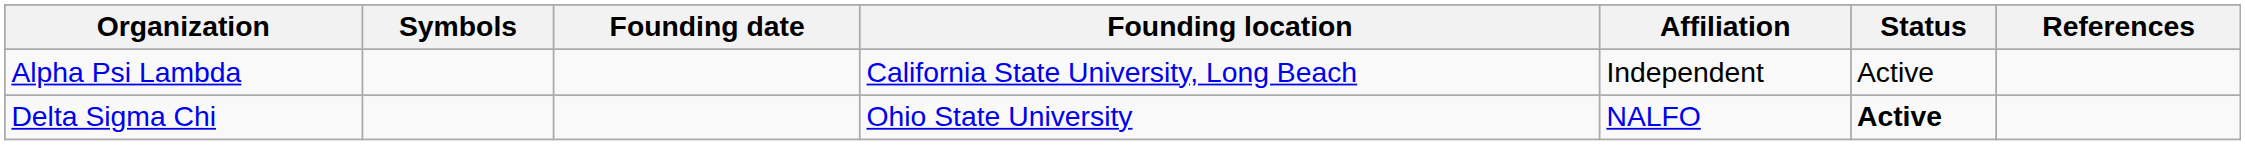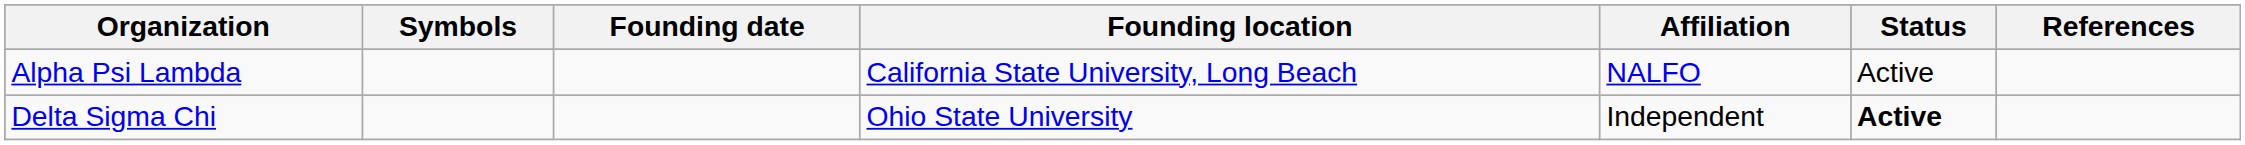 <table class="wikitable" width="100%">
 <tr>
 <th>Organization</th>
 <th>Symbols</th>
 <th>Founding date</th>
 <th>Founding location</th>
 <th>Affiliation</th>
 <th>Status</th>
 <th>References</th>
 </tr>
 <tr>
 <td><a href='#'>Alpha Psi Lambda</a></td>
 <td><strong></strong></td>
 <td></td>
 <td><a href='#'>California State University, Long Beach</a></td>
-<td>Independent</td>
+<td><a href='#'>NALFO</a></td>
 <td>Active</td>
 <td></td>
 </tr>
 <tr>
 <td><a href='#'>Delta Sigma Chi</a></td>
 <td><strong></strong></td>
 <td></td>
 <td><a href='#'>Ohio State University</a></td>
-<td><a href='#'>NALFO</a></td>
+<td>Independent</td>
 <td><strong>Active</strong></td>
 <td></td>
 </tr>
 </table>
